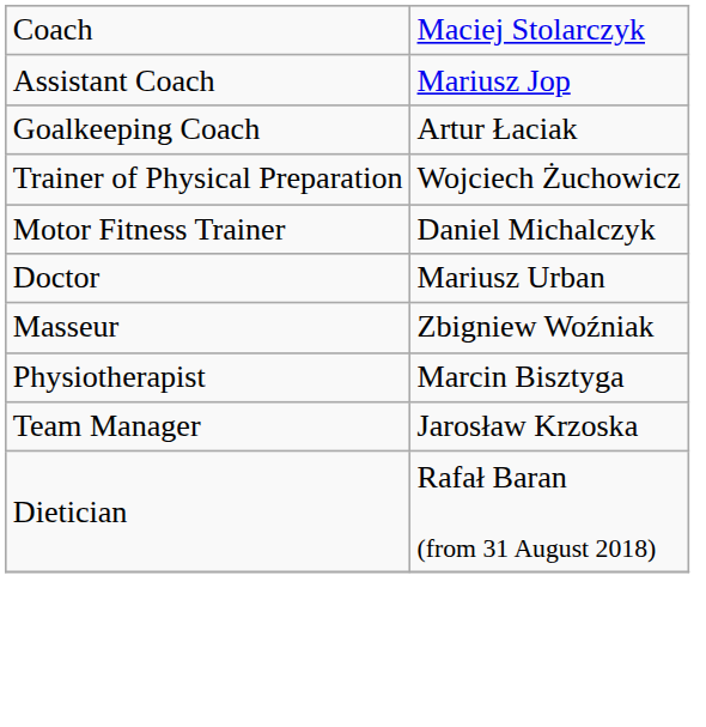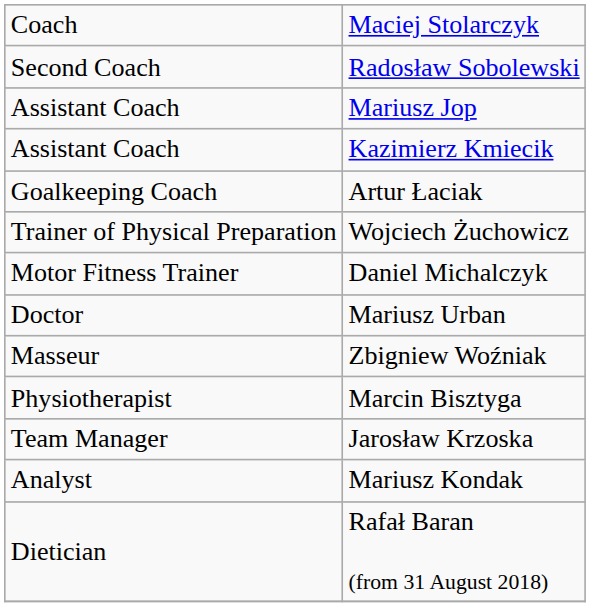 <table class="wikitable">
 <tr>
 <td>Coach</td>
 <td> <a href='#'>Maciej Stolarczyk</a></td>
 </tr>
 <tr>
+<td>Second Coach</td>
+<td> <a href='#'>Radosław Sobolewski</a></td>
+</tr>
+<tr>
 <td>Assistant Coach</td>
 <td> <a href='#'>Mariusz Jop</a></td>
+</tr>
+<tr>
+<td>Assistant Coach</td>
+<td> <a href='#'>Kazimierz Kmiecik</a></td>
 </tr>
 <tr>
 <td>Goalkeeping Coach</td>
 <td> Artur Łaciak</td>
 </tr>
 <tr>
 <td>Trainer of Physical Preparation</td>
 <td> Wojciech Żuchowicz</td>
 </tr>
 <tr>
 <td>Motor Fitness Trainer</td>
 <td> Daniel Michalczyk</td>
 </tr>
 <tr>
 <td>Doctor</td>
 <td> Mariusz Urban</td>
 </tr>
 <tr>
 <td>Masseur</td>
 <td> Zbigniew Woźniak</td>
 </tr>
 <tr>
 <td>Physiotherapist</td>
 <td> Marcin Bisztyga</td>
 </tr>
 <tr>
 <td>Team Manager</td>
 <td> Jarosław Krzoska</td>
 </tr>
 <tr>
+<td>Analyst</td>
+<td> Mariusz Kondak</td>
+</tr>
+<tr>
 <td>Dietician</td>
 <td> Rafał Baran<br><br><small>(from 31 August 2018)</small></td>
 </tr>
 <tr>
 </tr>
 </table>
